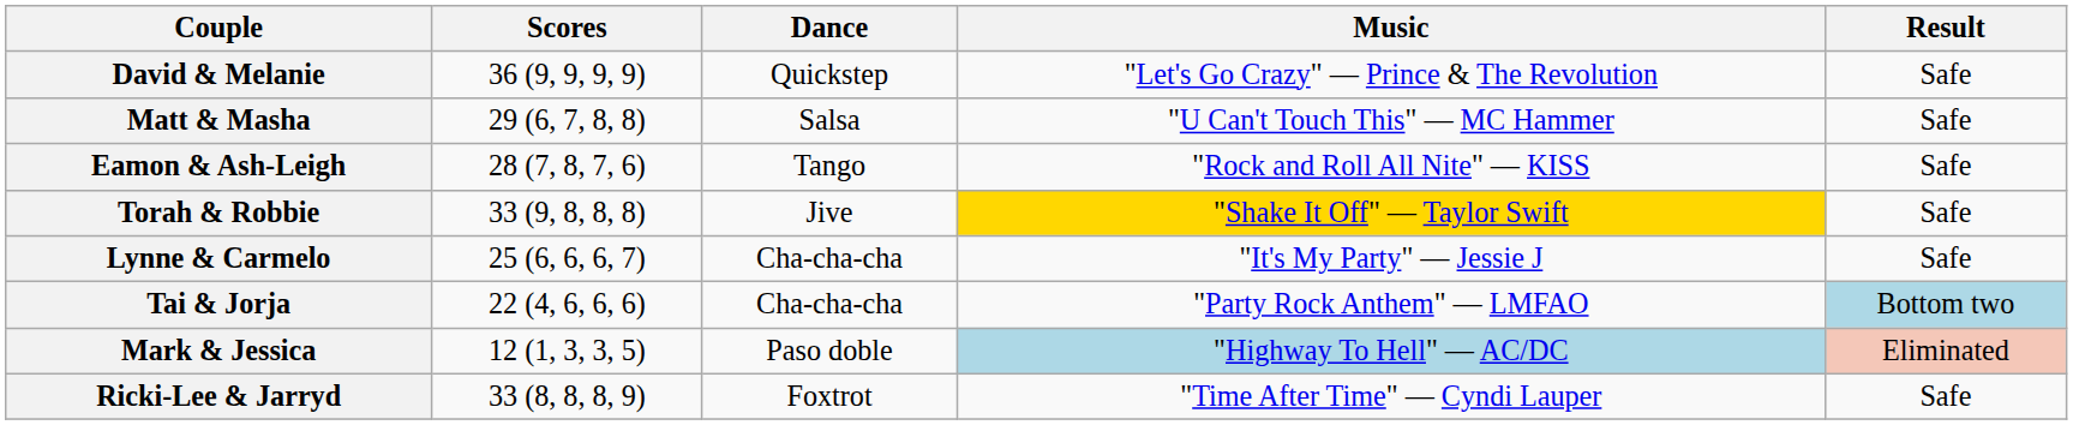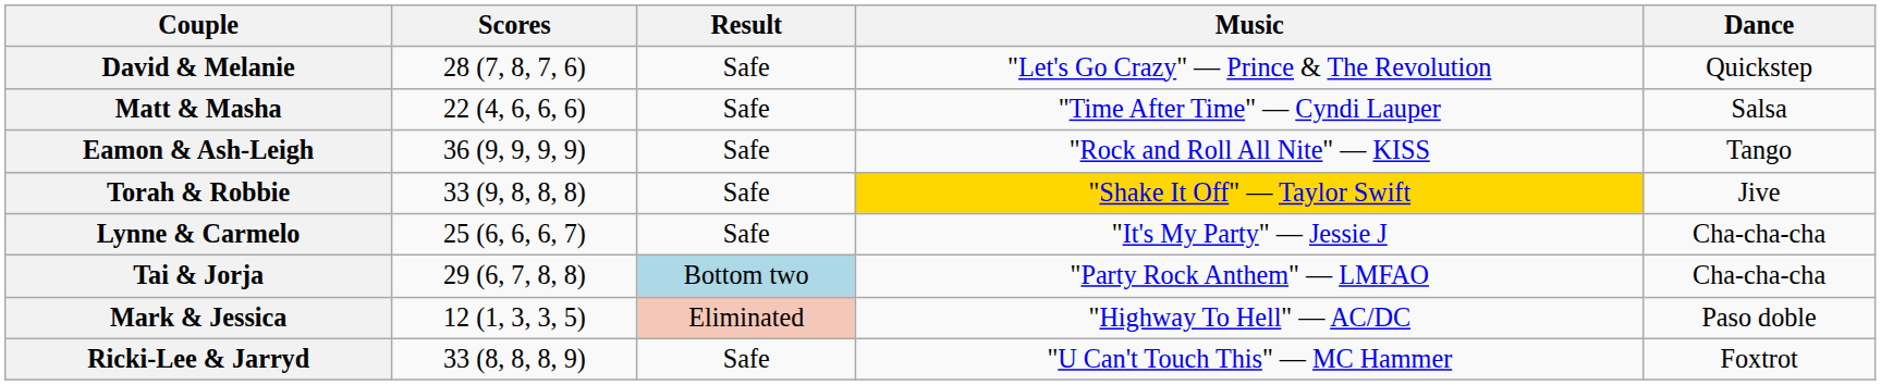 <table class="wikitable sortable" style="text-align:center; width: 90%">
 <tr>
 <th scope="col">Couple</th>
 <th scope="col">Scores</th>
+<th scope="col" class="unsortable">Result</th>
+<th scope="col" class="unsortable">Music</th>
 <th scope="col" class="unsortable">Dance</th>
-<th scope="col" class="unsortable">Music</th>
-<th scope="col" class="unsortable">Result</th>
 </tr>
 <tr>
 <th scope="row">David & Melanie</th>
-<td>36 (9, 9, 9, 9)</td>
+<td>28 (7, 8, 7, 6)</td>
+<td>Safe</td>
+<td>"<a href='#'>Let's Go Crazy</a>" — <a href='#'>Prince</a> & <a href='#'>The Revolution</a></td>
 <td>Quickstep</td>
-<td>"<a href='#'>Let's Go Crazy</a>" — <a href='#'>Prince</a> & <a href='#'>The Revolution</a></td>
-<td>Safe</td>
 </tr>
 <tr>
 <th scope="row">Matt & Masha</th>
-<td>29 (6, 7, 8, 8)</td>
+<td>22 (4, 6, 6, 6)</td>
+<td>Safe</td>
+<td>"<a href='#'>Time After Time</a>" — <a href='#'>Cyndi Lauper</a></td>
 <td>Salsa</td>
-<td>"<a href='#'>U Can't Touch This</a>" — <a href='#'>MC Hammer</a></td>
-<td>Safe</td>
 </tr>
 <tr>
 <th scope="row">Eamon & Ash-Leigh</th>
-<td>28 (7, 8, 7, 6)</td>
+<td>36 (9, 9, 9, 9)</td>
+<td>Safe</td>
+<td>"<a href='#'>Rock and Roll All Nite</a>" — <a href='#'>KISS</a></td>
 <td>Tango</td>
-<td>"<a href='#'>Rock and Roll All Nite</a>" — <a href='#'>KISS</a></td>
-<td>Safe</td>
 </tr>
 <tr>
 <th scope="row">Torah & Robbie</th>
 <td>33 (9, 8, 8, 8)</td>
+<td>Safe</td>
+<td style="background: gold;">"<a href='#'>Shake It Off</a>" — <a href='#'>Taylor Swift</a></td>
 <td>Jive</td>
-<td style="background: gold;">"<a href='#'>Shake It Off</a>" — <a href='#'>Taylor Swift</a></td>
-<td>Safe</td>
 </tr>
 <tr>
 <th scope="row">Lynne & Carmelo</th>
 <td>25 (6, 6, 6, 7)</td>
+<td>Safe</td>
+<td>"<a href='#'>It's My Party</a>" — <a href='#'>Jessie J</a></td>
 <td>Cha-cha-cha</td>
-<td>"<a href='#'>It's My Party</a>" — <a href='#'>Jessie J</a></td>
-<td>Safe</td>
 </tr>
 <tr>
 <th scope="row">Tai & Jorja</th>
-<td>22 (4, 6, 6, 6)</td>
+<td>29 (6, 7, 8, 8)</td>
+<td bgcolor="lightblue">Bottom two</td>
+<td>"<a href='#'>Party Rock Anthem</a>" — <a href='#'>LMFAO</a></td>
 <td>Cha-cha-cha</td>
-<td>"<a href='#'>Party Rock Anthem</a>" — <a href='#'>LMFAO</a></td>
-<td bgcolor="lightblue">Bottom two</td>
 </tr>
 <tr>
 <th scope="row">Mark & Jessica</th>
 <td>12 (1, 3, 3, 5)</td>
+<td bgcolor="f4c7b8">Eliminated</td>
+<td>"<a href='#'>Highway To Hell</a>" — <a href='#'>AC/DC</a></td>
 <td>Paso doble</td>
-<td style="background: lightblue;">"<a href='#'>Highway To Hell</a>" — <a href='#'>AC/DC</a></td>
-<td bgcolor="f4c7b8">Eliminated</td>
 </tr>
 <tr>
 <th scope="row">Ricki-Lee & Jarryd</th>
 <td>33 (8, 8, 8, 9)</td>
+<td>Safe</td>
+<td>"<a href='#'>U Can't Touch This</a>" — <a href='#'>MC Hammer</a></td>
 <td>Foxtrot</td>
-<td>"<a href='#'>Time After Time</a>" — <a href='#'>Cyndi Lauper</a></td>
-<td>Safe</td>
 </tr>
 </table>
